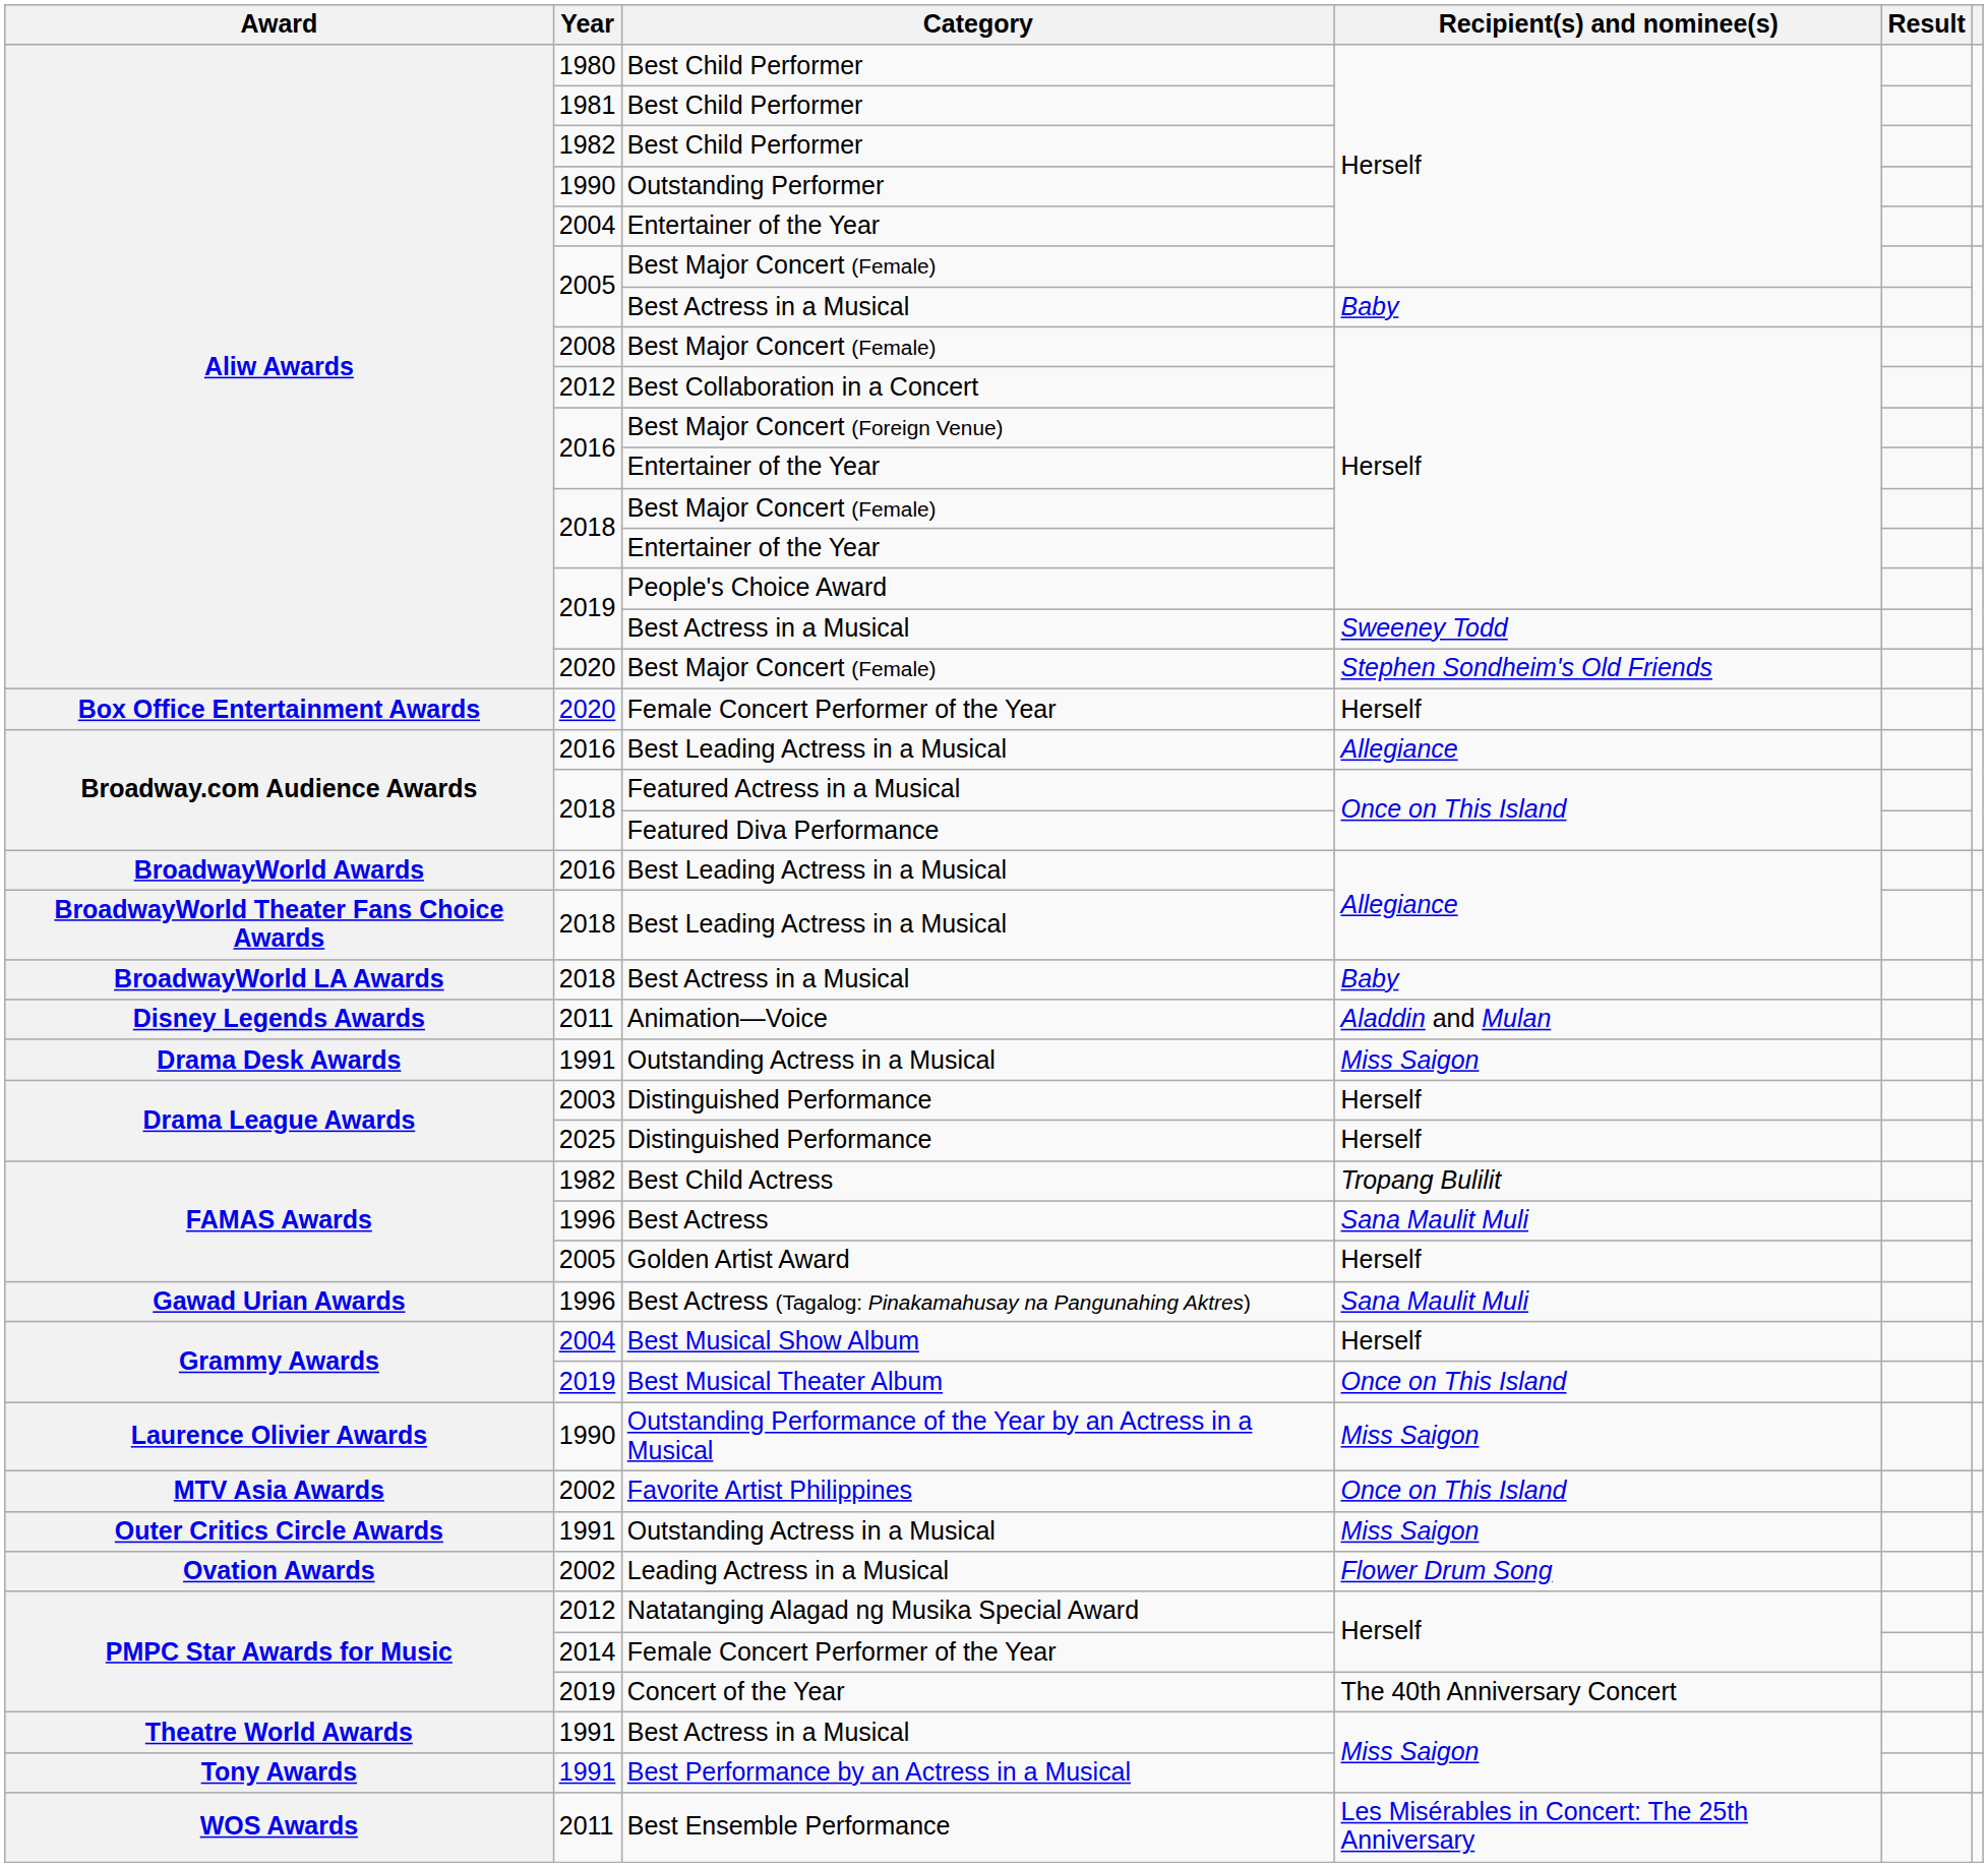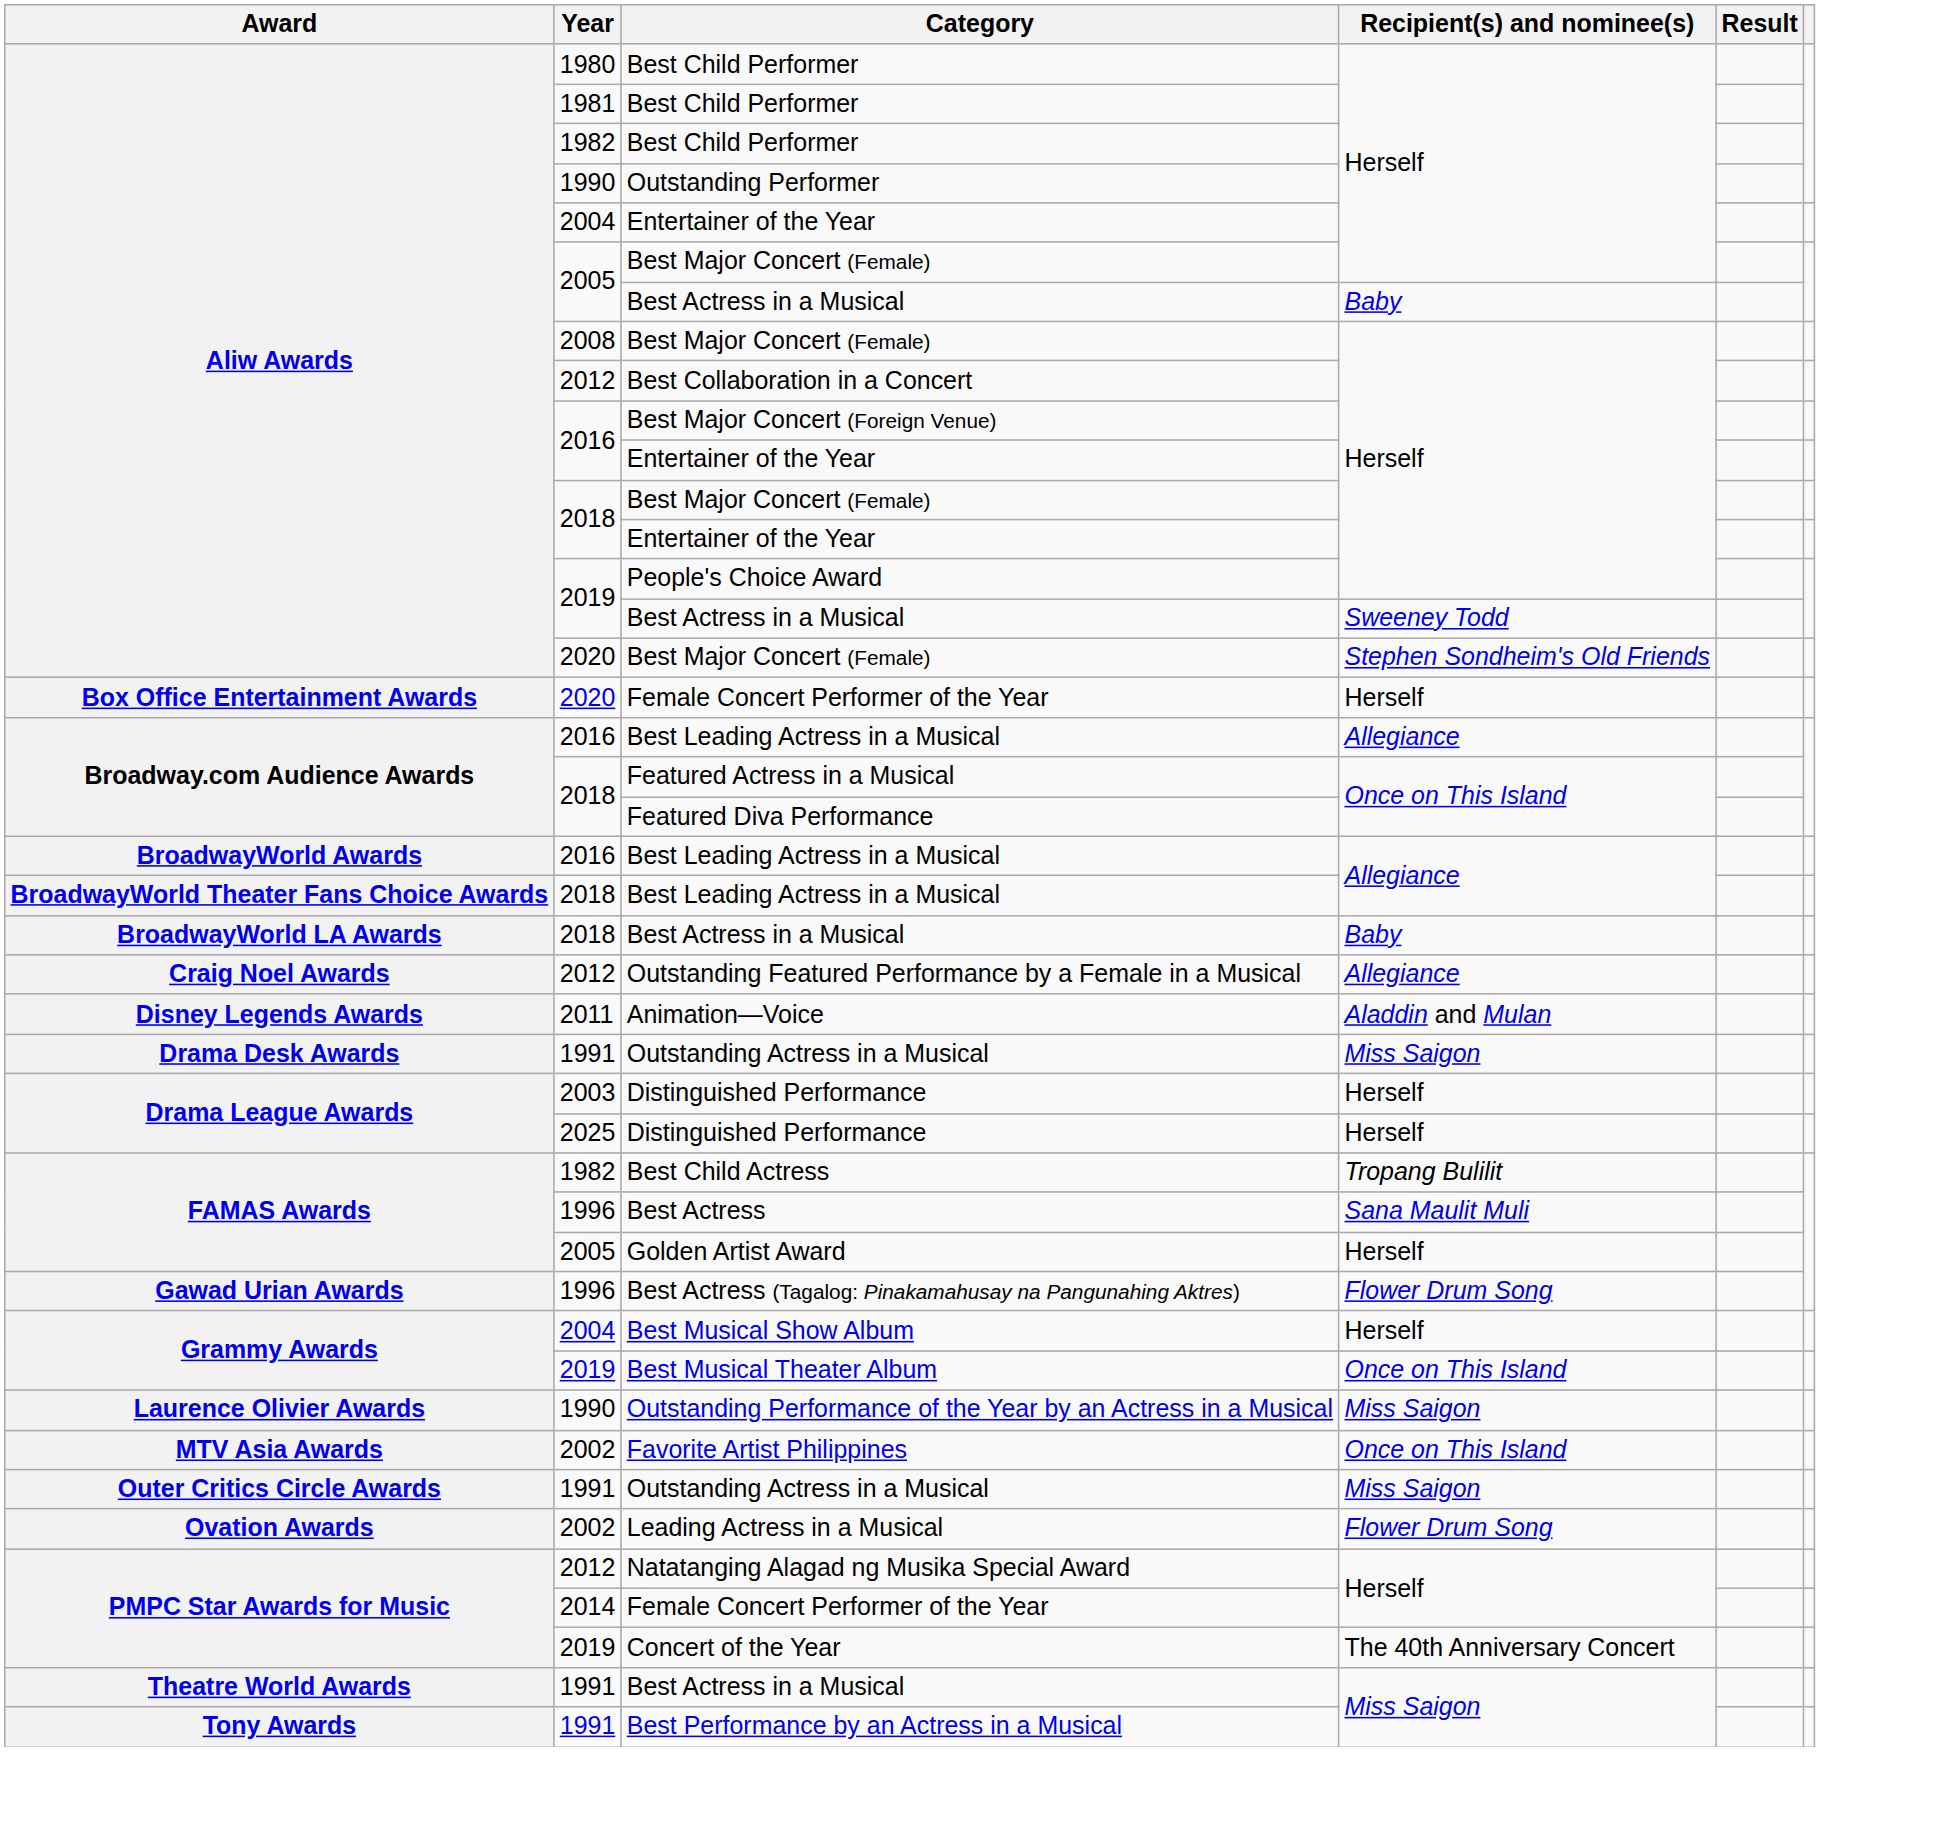 <table class="wikitable sortable plainrowheaders">
 <tr>
 <th scope="col">Award</th>
 <th scope="col">Year</th>
 <th scope="col">Category</th>
 <th scope="col">Recipient(s) and nominee(s)</th>
 <th scope="col">Result</th>
 <th scope="col" class="unsortable"></th>
 </tr>
 <tr>
 <th rowspan="16" scope="row"><a href='#'>Aliw Awards</a></th>
 <td>1980</td>
 <td>Best Child Performer</td>
 <td rowspan="6">Herself</td>
 <td></td>
 <td rowspan="4" style="text-align:center;"></td>
 </tr>
 <tr>
 <td>1981</td>
 <td>Best Child Performer</td>
 <td></td>
 </tr>
 <tr>
 <td>1982</td>
 <td>Best Child Performer</td>
 <td></td>
 </tr>
 <tr>
 <td>1990</td>
 <td>Outstanding Performer</td>
 <td></td>
 </tr>
 <tr>
 <td>2004</td>
 <td>Entertainer of the Year</td>
 <td></td>
 <td style="text-align:center;"></td>
 </tr>
 <tr>
 <td rowspan="2">2005</td>
 <td>Best Major Concert <small>(Female)</small></td>
 <td></td>
 <td rowspan="2" style="text-align:center;"></td>
 </tr>
 <tr>
 <td>Best Actress in a Musical</td>
 <td><em><a href='#'>Baby</a></em></td>
 <td></td>
 </tr>
 <tr>
 <td>2008</td>
 <td>Best Major Concert <small>(Female)</small></td>
 <td rowspan="7">Herself</td>
 <td></td>
 <td style="text-align:center;"></td>
 </tr>
 <tr>
 <td>2012</td>
 <td>Best Collaboration in a Concert</td>
 <td></td>
 <td style="text-align:center;"></td>
 </tr>
 <tr>
 <td rowspan="2">2016</td>
 <td>Best Major Concert <small>(Foreign Venue)</small></td>
 <td></td>
 <td style="text-align:center;"></td>
 </tr>
 <tr>
 <td>Entertainer of the Year</td>
 <td></td>
 <td style="text-align:center;"></td>
 </tr>
 <tr>
 <td rowspan="2">2018</td>
 <td>Best Major Concert <small>(Female)</small></td>
 <td></td>
 <td style="text-align:center;"></td>
 </tr>
 <tr>
 <td>Entertainer of the Year</td>
 <td></td>
 <td style="text-align:center;"></td>
 </tr>
 <tr>
 <td rowspan="2">2019</td>
 <td>People's Choice Award</td>
 <td></td>
 <td rowspan="2" style="text-align:center;"></td>
 </tr>
 <tr>
 <td>Best Actress in a Musical</td>
 <td><em><a href='#'>Sweeney Todd</a></em></td>
 <td></td>
 </tr>
 <tr>
 <td>2020</td>
 <td>Best Major Concert <small>(Female)</small></td>
 <td><em><a href='#'>Stephen Sondheim's Old Friends</a></em></td>
 <td></td>
 <td style="text-align:center;"></td>
 </tr>
 <tr>
 <th scope="row"><a href='#'>Box Office Entertainment Awards</a></th>
 <td><a href='#'>2020</a></td>
 <td>Female Concert Performer of the Year</td>
 <td>Herself</td>
 <td></td>
 <td style="text-align:center;"></td>
 </tr>
 <tr>
 <th rowspan="3" scope="row">Broadway.com Audience Awards</th>
 <td>2016</td>
 <td>Best Leading Actress in a Musical</td>
 <td><em><a href='#'>Allegiance</a></em></td>
 <td></td>
 <td rowspan="3" style="text-align:center;"></td>
 </tr>
 <tr>
 <td rowspan="2">2018</td>
 <td>Featured Actress in a Musical</td>
 <td rowspan="2"><em><a href='#'>Once on This Island</a></em></td>
 <td></td>
 </tr>
 <tr>
 <td>Featured Diva Performance</td>
 <td></td>
 </tr>
 <tr>
 <th scope="row"><a href='#'>BroadwayWorld Awards</a></th>
 <td>2016</td>
 <td>Best Leading Actress in a Musical</td>
 <td rowspan="2"><em><a href='#'>Allegiance</a></em></td>
 <td></td>
 <td style="text-align:center;"></td>
 </tr>
 <tr>
 <th scope="row"><a href='#'>BroadwayWorld Theater Fans Choice Awards</a></th>
 <td>2018</td>
 <td>Best Leading Actress in a Musical</td>
 <td></td>
 <td style="text-align:center;"></td>
 </tr>
 <tr>
 <th scope="row"><a href='#'>BroadwayWorld LA Awards</a></th>
 <td>2018</td>
 <td>Best Actress in a Musical</td>
 <td><em><a href='#'>Baby</a></em></td>
 <td></td>
 <td style="text-align:center;"></td>
 </tr>
 <tr>
+<th scope="row"><a href='#'>Craig Noel Awards</a></th>
+<td>2012</td>
+<td>Outstanding Featured Performance by a Female in a Musical</td>
+<td><em><a href='#'>Allegiance</a></em></td>
+<td></td>
+<td style="text-align:center;"></td>
+</tr>
+<tr>
 <th scope="row"><a href='#'>Disney Legends Awards</a></th>
 <td>2011</td>
 <td>Animation—Voice</td>
 <td><em><a href='#'>Aladdin</a></em> and <em><a href='#'>Mulan</a></em></td>
 <td></td>
 <td style="text-align:center;"></td>
 </tr>
 <tr>
 <th scope="row"><a href='#'>Drama Desk Awards</a></th>
 <td>1991</td>
 <td>Outstanding Actress in a Musical</td>
 <td><em><a href='#'>Miss Saigon</a></em></td>
 <td></td>
 <td style="text-align:center;"></td>
 </tr>
 <tr>
 <th rowspan="2" scope="row"><a href='#'>Drama League Awards</a></th>
 <td>2003</td>
 <td>Distinguished Performance</td>
 <td>Herself</td>
 <td></td>
 <td style="text-align:center;"></td>
 </tr>
 <tr>
 <td>2025</td>
 <td>Distinguished Performance</td>
 <td>Herself</td>
 <td></td>
 <td style="text-align:center;"></td>
 </tr>
 <tr>
 <th rowspan="3" scope="row"><a href='#'>FAMAS Awards</a></th>
 <td>1982</td>
 <td>Best Child Actress</td>
 <td><em>Tropang Bulilit</em></td>
 <td></td>
 <td rowspan="4" style="text-align:center;"></td>
 </tr>
 <tr>
 <td>1996</td>
 <td>Best Actress</td>
 <td><em><a href='#'>Sana Maulit Muli</a></em></td>
 <td></td>
 </tr>
 <tr>
 <td>2005</td>
 <td>Golden Artist Award</td>
 <td>Herself</td>
 <td></td>
 </tr>
 <tr>
 <th scope="row"><a href='#'>Gawad Urian Awards</a></th>
 <td>1996</td>
 <td>Best Actress <small>(Tagalog: <em>Pinakamahusay na Pangunahing Aktres</em>)</small></td>
-<td><em><a href='#'>Sana Maulit Muli</a></em></td>
+<td><em><a href='#'>Flower Drum Song</a></em></td>
 <td></td>
 </tr>
 <tr>
 <th rowspan="2" scope="row"><a href='#'>Grammy Awards</a></th>
 <td><a href='#'>2004</a></td>
 <td><a href='#'>Best Musical Show Album</a></td>
 <td>Herself</td>
 <td></td>
 <td style="text-align:center;"></td>
 </tr>
 <tr>
 <td><a href='#'>2019</a></td>
 <td><a href='#'>Best Musical Theater Album</a></td>
 <td><em><a href='#'>Once on This Island</a></em></td>
 <td></td>
 <td style="text-align:center;"></td>
 </tr>
 <tr>
 <th scope="row"><a href='#'>Laurence Olivier Awards</a></th>
 <td>1990</td>
 <td><a href='#'>Outstanding Performance of the Year by an Actress in a Musical</a></td>
 <td><em><a href='#'>Miss Saigon</a></em></td>
 <td></td>
 <td style="text-align:center;"></td>
 </tr>
 <tr>
 <th scope="row"><a href='#'>MTV Asia Awards</a></th>
 <td>2002</td>
 <td><a href='#'>Favorite Artist Philippines</a></td>
 <td><em><a href='#'>Once on This Island</a></em></td>
 <td></td>
 <td style="text-align:center;"></td>
 </tr>
 <tr>
 <th scope="row"><a href='#'>Outer Critics Circle Awards</a></th>
 <td>1991</td>
 <td>Outstanding Actress in a Musical</td>
 <td><em><a href='#'>Miss Saigon</a></em></td>
 <td></td>
 <td style="text-align:center;"></td>
 </tr>
 <tr>
 <th scope="row"><a href='#'>Ovation Awards</a></th>
 <td>2002</td>
 <td>Leading Actress in a Musical</td>
 <td><em><a href='#'>Flower Drum Song</a></em></td>
 <td></td>
 <td style="text-align:center;"></td>
 </tr>
 <tr>
 <th rowspan="3" scope="row"><a href='#'>PMPC Star Awards for Music</a></th>
 <td>2012</td>
 <td>Natatanging Alagad ng Musika Special Award</td>
 <td rowspan="2">Herself</td>
 <td></td>
 <td style="text-align:center;"></td>
 </tr>
 <tr>
 <td>2014</td>
 <td>Female Concert Performer of the Year</td>
 <td></td>
 <td style="text-align:center;"></td>
 </tr>
 <tr>
 <td>2019</td>
 <td>Concert of the Year</td>
 <td>The 40th Anniversary Concert</td>
 <td></td>
 <td style="text-align:center;"></td>
 </tr>
 <tr>
 <th scope="row"><a href='#'>Theatre World Awards</a></th>
 <td>1991</td>
 <td>Best Actress in a Musical</td>
 <td rowspan="2"><em><a href='#'>Miss Saigon</a></em></td>
 <td></td>
 <td style="text-align:center;"></td>
 </tr>
 <tr>
 <th scope="row"><a href='#'>Tony Awards</a></th>
 <td><a href='#'>1991</a></td>
 <td><a href='#'>Best Performance by an Actress in a Musical</a></td>
 <td></td>
 <td style="text-align:center;"></td>
 </tr>
-<tr>
-<th scope="row"><a href='#'>WOS Awards</a></th>
-<td>2011</td>
-<td>Best Ensemble Performance</td>
-<td><a href='#'>Les Misérables in Concert: The 25th Anniversary</a></td>
-<td></td>
-<td style="text-align:center;"></td>
-</tr>
 </table>
